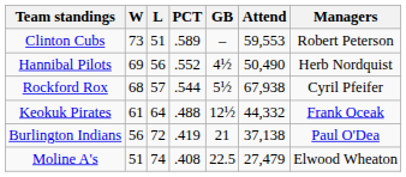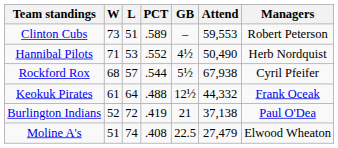 <table class="wikitable" style="text-align:center">
 <tr>
 <th>Team standings</th>
 <th>W</th>
 <th>L</th>
 <th>PCT</th>
 <th>GB</th>
 <th>Attend</th>
 <th>Managers</th>
 </tr>
 <tr>
 <td><a href='#'>Clinton Cubs</a></td>
 <td>73</td>
 <td>51</td>
 <td>.589</td>
 <td>–</td>
 <td>59,553</td>
 <td>Robert Peterson</td>
 </tr>
 <tr>
 <td><a href='#'>Hannibal Pilots</a></td>
-<td>69</td>
-<td>56</td>
+<td>71</td>
+<td>53</td>
 <td>.552</td>
 <td>4½</td>
 <td>50,490</td>
 <td>Herb Nordquist</td>
 </tr>
 <tr>
 <td><a href='#'>Rockford Rox</a></td>
 <td>68</td>
 <td>57</td>
 <td>.544</td>
 <td>5½</td>
 <td>67,938</td>
 <td>Cyril Pfeifer</td>
 </tr>
 <tr>
 <td><a href='#'>Keokuk Pirates</a></td>
 <td>61</td>
 <td>64</td>
 <td>.488</td>
 <td>12½</td>
 <td>44,332</td>
 <td><a href='#'>Frank Oceak</a></td>
 </tr>
 <tr>
 <td><a href='#'>Burlington Indians</a></td>
-<td>56</td>
+<td>52</td>
 <td>72</td>
 <td>.419</td>
 <td>21</td>
 <td>37,138</td>
 <td><a href='#'>Paul O'Dea</a></td>
 </tr>
 <tr>
 <td><a href='#'>Moline A's</a></td>
 <td>51</td>
 <td>74</td>
 <td>.408</td>
 <td>22.5</td>
 <td>27,479</td>
 <td>Elwood Wheaton</td>
 </tr>
 </table>
